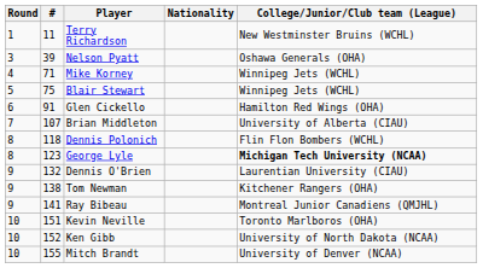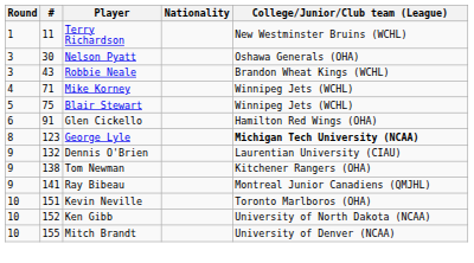 <table class="wikitable">
 <tr align="center">
 <th bgcolor="#DDDDFF" width="4.0%">Round</th>
 <th bgcolor="#DDDDFF" width="4.0%">#</th>
 <th bgcolor="#DDDDFF" width="21.0%">Player</th>
 <th bgcolor="#DDDDFF" width="14.5%">Nationality</th>
 <th bgcolor="#DDDDFF" width="50.0%">College/Junior/Club team (League)</th>
 </tr>
 <tr>
 <td>1</td>
 <td>11</td>
 <td><a href='#'>Terry Richardson</a></td>
 <td></td>
 <td>New Westminster Bruins (WCHL)</td>
 </tr>
 <tr>
 <td>3</td>
-<td>39</td>
+<td>30</td>
 <td><a href='#'>Nelson Pyatt</a></td>
 <td></td>
 <td>Oshawa Generals (OHA)</td>
+</tr>
+<tr>
+<td>3</td>
+<td>43</td>
+<td><a href='#'>Robbie Neale</a></td>
+<td></td>
+<td>Brandon Wheat Kings (WCHL)</td>
 </tr>
 <tr>
 <td>4</td>
 <td>71</td>
 <td><a href='#'>Mike Korney</a></td>
 <td></td>
 <td>Winnipeg Jets (WCHL)</td>
 </tr>
 <tr>
 <td>5</td>
 <td>75</td>
 <td><a href='#'>Blair Stewart</a></td>
 <td></td>
 <td>Winnipeg Jets (WCHL)</td>
 </tr>
 <tr>
 <td>6</td>
 <td>91</td>
 <td>Glen Cickello</td>
 <td></td>
 <td>Hamilton Red Wings (OHA)</td>
-</tr>
-<tr>
-<td>7</td>
-<td>107</td>
-<td>Brian Middleton</td>
-<td></td>
-<td>University of Alberta (CIAU)</td>
-</tr>
-<tr>
-<td>8</td>
-<td>118</td>
-<td><a href='#'>Dennis Polonich</a></td>
-<td></td>
-<td>Flin Flon Bombers  (WCHL)</td>
 </tr>
 <tr>
 <td>8</td>
 <td>123</td>
 <td><a href='#'>George Lyle</a></td>
 <td></td>
 <td><strong>Michigan Tech University (NCAA)</strong></td>
 </tr>
 <tr>
 <td>9</td>
 <td>132</td>
 <td>Dennis O'Brien</td>
 <td></td>
 <td>Laurentian University (CIAU)</td>
 </tr>
 <tr>
 <td>9</td>
 <td>138</td>
 <td>Tom Newman</td>
 <td></td>
 <td>Kitchener Rangers (OHA)</td>
 </tr>
 <tr>
 <td>9</td>
 <td>141</td>
 <td>Ray Bibeau</td>
 <td></td>
 <td>Montreal Junior Canadiens (QMJHL)</td>
 </tr>
 <tr>
 <td>10</td>
 <td>151</td>
 <td>Kevin Neville</td>
 <td></td>
 <td>Toronto Marlboros (OHA)</td>
 </tr>
 <tr>
 <td>10</td>
 <td>152</td>
 <td>Ken Gibb</td>
 <td></td>
 <td>University of North Dakota (NCAA)</td>
 </tr>
 <tr>
 <td>10</td>
 <td>155</td>
 <td>Mitch Brandt</td>
 <td></td>
 <td>University of Denver (NCAA)</td>
 </tr>
 </table>
